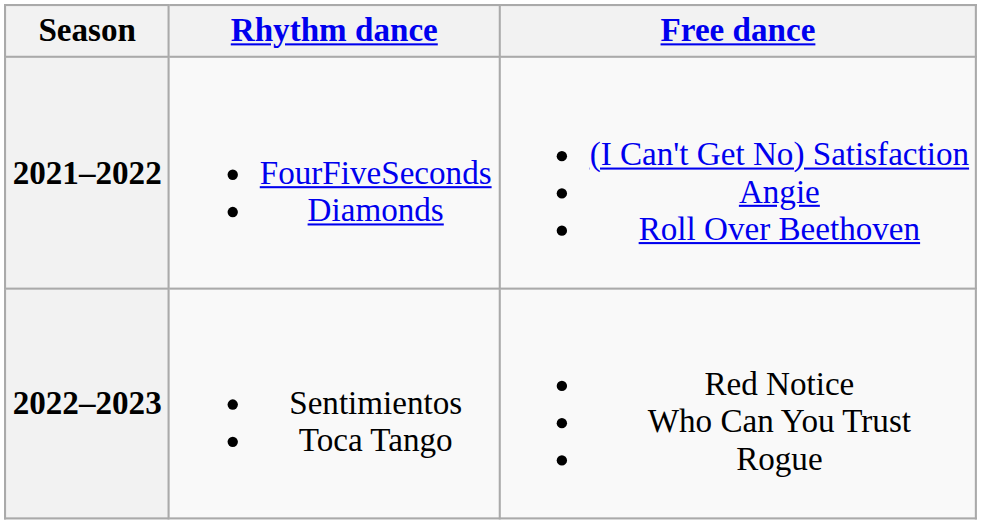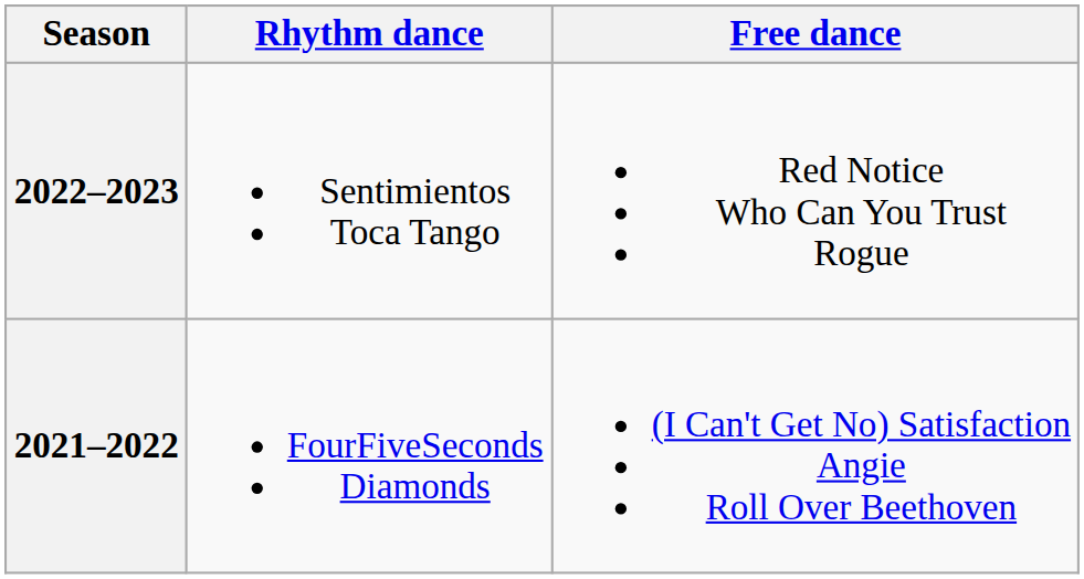 <table class=wikitable style=text-align:center>
 <tr>
 <th>Season</th>
 <th><a href='#'>Rhythm dance</a></th>
 <th><a href='#'>Free dance</a></th>
 </tr>
 <tr>
+<th>2022–2023 <br> </th>
+<td><br><ul><li>Sentimientos <br> </li><li>Toca Tango <br> </li></ul></td>
+<td><br><ul><li>Red Notice <br> </li><li>Who Can You Trust <br> </li><li>Rogue <br> </li></ul></td>
+</tr>
+<tr>
 <th>2021–2022 <br> </th>
 <td><br><ul><li><a href='#'>FourFiveSeconds</a> <br> </li><li><a href='#'>Diamonds</a> <br> </li></ul></td>
 <td><br><ul><li><a href='#'>(I Can't Get No) Satisfaction</a></li><li><a href='#'>Angie</a></li><li><a href='#'>Roll Over Beethoven</a> <br> </li></ul></td>
 </tr>
-<tr>
-<th>2022–2023 <br> </th>
-<td><br><ul><li>Sentimientos <br> </li><li>Toca Tango <br> </li></ul></td>
-<td><br><ul><li>Red Notice <br> </li><li>Who Can You Trust <br> </li><li>Rogue <br> </li></ul></td>
-</tr>
 </table>
